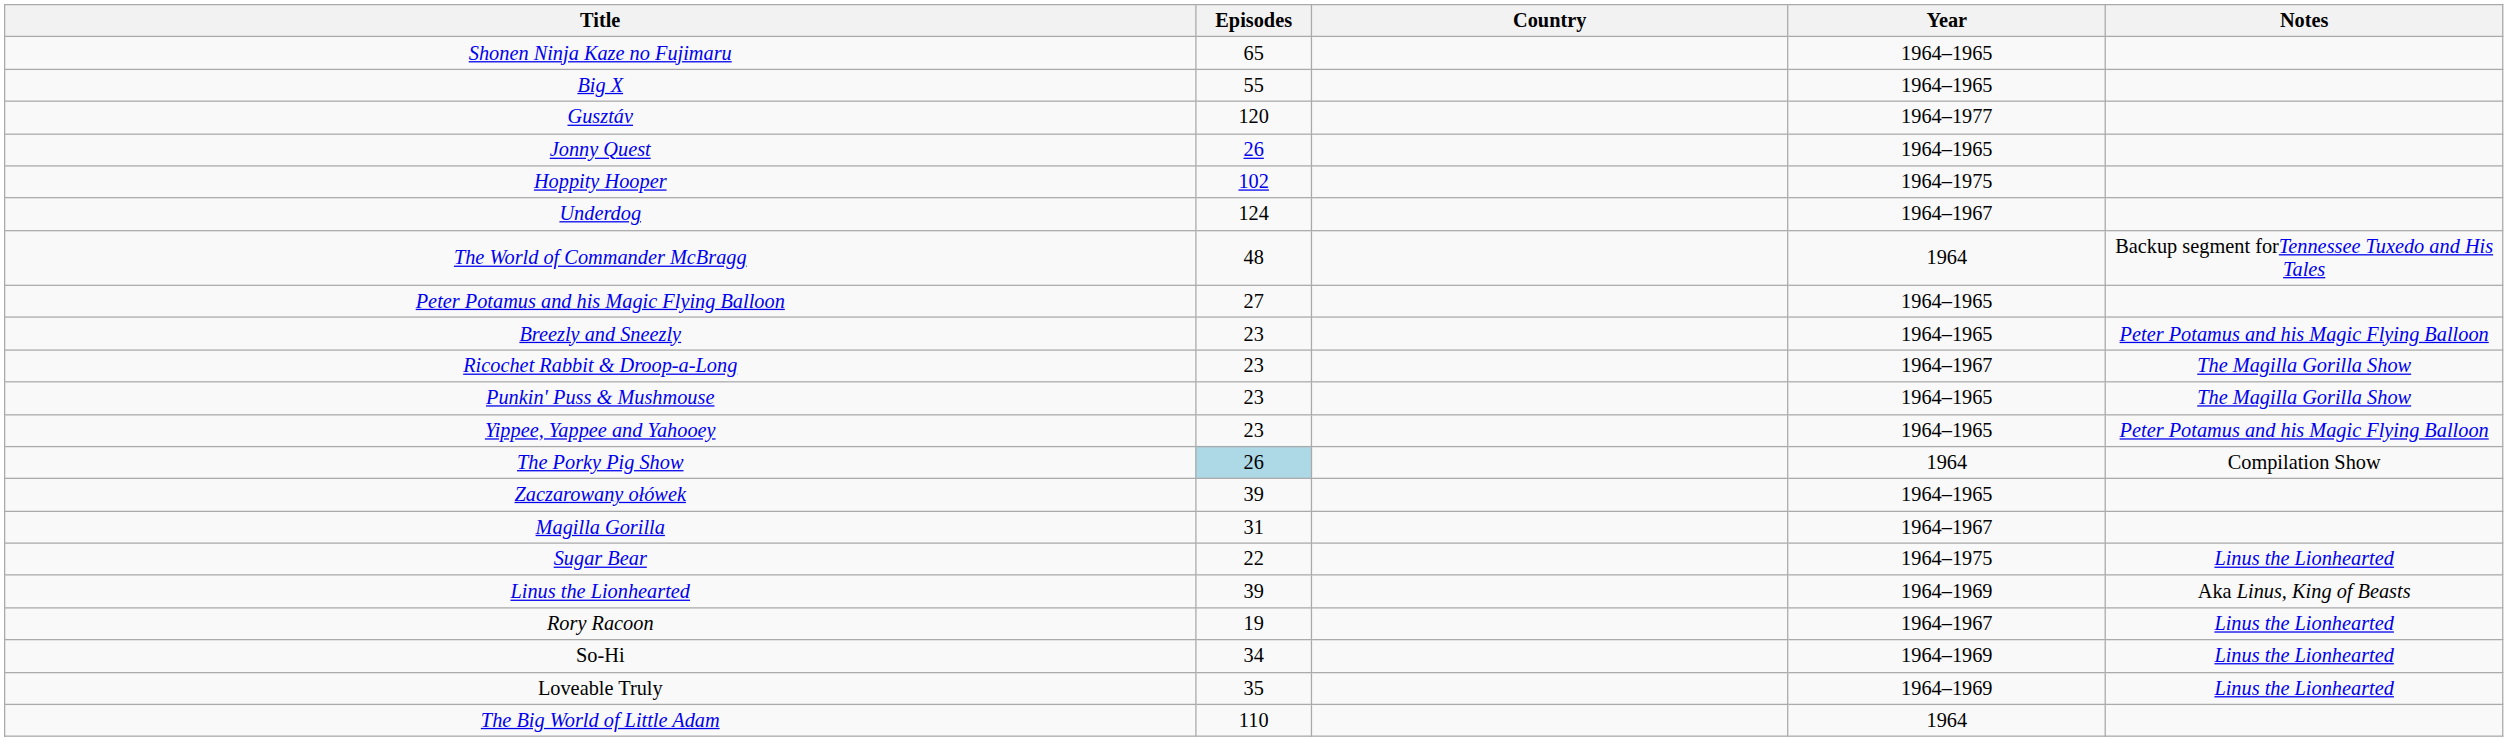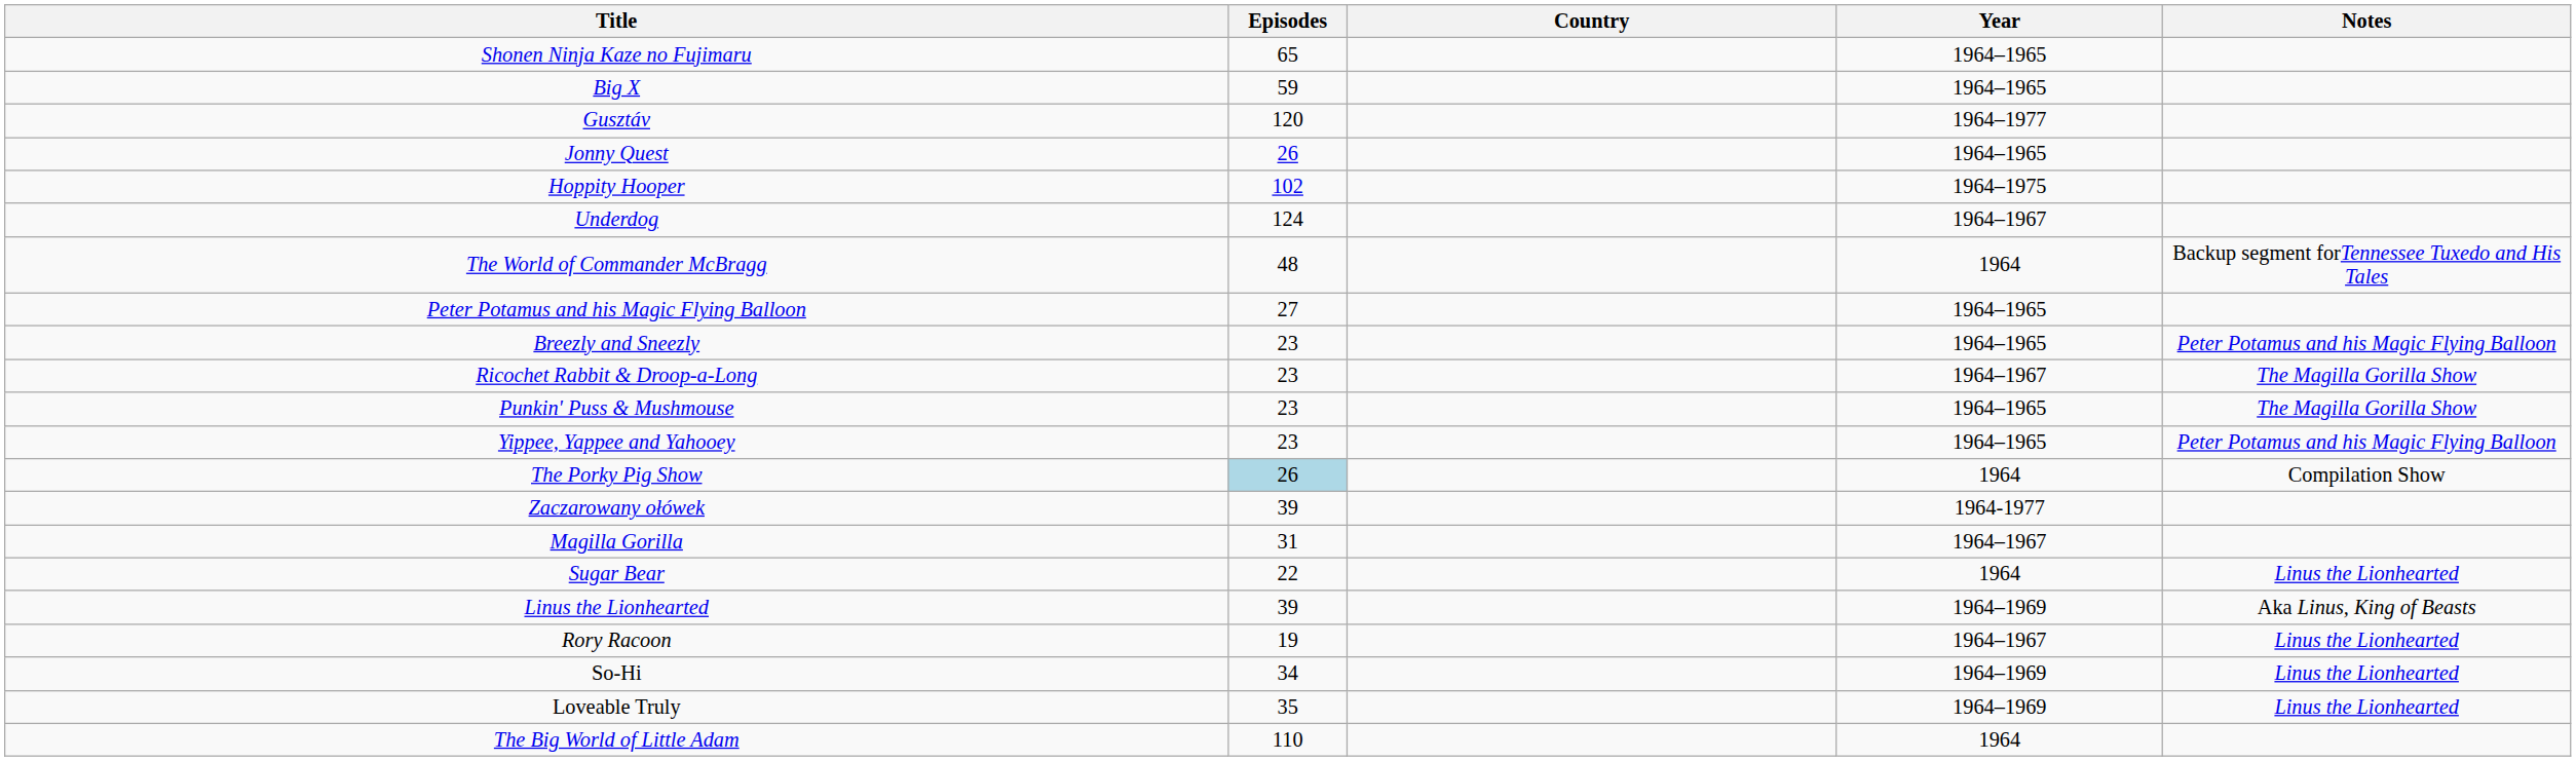 <table class="wikitable sortable" style="text-align:center;">
 <tr>
 <th width=30%>Title</th>
 <th width=2%>Episodes</th>
 <th width=12%>Country</th>
 <th width=8%>Year</th>
 <th width=10%>Notes</th>
 </tr>
 <tr>
 <td><em><a href='#'>Shonen Ninja Kaze no Fujimaru</a></em></td>
 <td>65</td>
 <td></td>
 <td>1964–1965</td>
 <td></td>
 </tr>
 <tr>
 <td><em><a href='#'>Big X</a></em></td>
-<td>55</td>
+<td>59</td>
 <td></td>
 <td>1964–1965</td>
 <td></td>
 </tr>
 <tr>
 <td><em><a href='#'>Gusztáv</a></em></td>
 <td>120</td>
 <td></td>
 <td>1964–1977</td>
 <td></td>
 </tr>
 <tr>
 <td><em><a href='#'>Jonny Quest</a></em></td>
 <td><a href='#'>26</a></td>
 <td></td>
 <td>1964–1965</td>
 <td></td>
 </tr>
 <tr>
 <td><em><a href='#'>Hoppity Hooper</a></em></td>
 <td><a href='#'>102</a></td>
 <td></td>
 <td>1964–1975</td>
 <td></td>
 </tr>
 <tr>
 <td><em><a href='#'>Underdog</a></em></td>
 <td>124</td>
 <td></td>
 <td>1964–1967</td>
 <td></td>
 </tr>
 <tr>
 <td><em><a href='#'>The World of Commander McBragg</a></em></td>
 <td>48</td>
 <td></td>
 <td>1964</td>
 <td>Backup segment for<em><a href='#'>Tennessee Tuxedo and His Tales</a></em></td>
 </tr>
 <tr>
 <td><em><a href='#'>Peter Potamus and his Magic Flying Balloon</a></em></td>
 <td>27</td>
 <td></td>
 <td>1964–1965</td>
 <td></td>
 </tr>
 <tr>
 <td><em><a href='#'>Breezly and Sneezly</a></em></td>
 <td>23</td>
 <td></td>
 <td>1964–1965</td>
 <td><em><a href='#'>Peter Potamus and his Magic Flying Balloon</a></em></td>
 </tr>
 <tr>
 <td><em><a href='#'>Ricochet Rabbit & Droop-a-Long</a></em></td>
 <td>23</td>
 <td></td>
 <td>1964–1967</td>
 <td><em><a href='#'>The Magilla Gorilla Show</a></em></td>
 </tr>
 <tr>
 <td><em><a href='#'>Punkin' Puss & Mushmouse</a></em></td>
 <td>23</td>
 <td></td>
 <td>1964–1965</td>
 <td><em><a href='#'>The Magilla Gorilla Show</a></em></td>
 </tr>
 <tr>
 <td><em><a href='#'>Yippee, Yappee and Yahooey</a></em></td>
 <td>23</td>
 <td></td>
 <td>1964–1965</td>
 <td><em><a href='#'>Peter Potamus and his Magic Flying Balloon</a></em></td>
 </tr>
 <tr>
 <td><em><a href='#'>The Porky Pig Show</a></em></td>
 <td style="background: lightblue;">26</td>
 <td></td>
 <td>1964</td>
 <td>Compilation Show</td>
 </tr>
 <tr>
 <td><em><a href='#'>Zaczarowany ołówek</a></em></td>
 <td>39</td>
 <td></td>
-<td>1964–1965</td>
+<td>1964-1977</td>
 <td></td>
 </tr>
 <tr>
 <td><em><a href='#'>Magilla Gorilla</a></em></td>
 <td>31</td>
 <td></td>
 <td>1964–1967</td>
 <td></td>
 </tr>
 <tr>
 <td><em><a href='#'>Sugar Bear</a></em></td>
 <td>22</td>
 <td></td>
-<td>1964–1975</td>
+<td>1964</td>
 <td><em><a href='#'>Linus the Lionhearted</a></em></td>
 </tr>
 <tr>
 <td><em><a href='#'>Linus the Lionhearted</a></em></td>
 <td>39</td>
 <td></td>
 <td>1964–1969</td>
 <td>Aka <em>Linus, King of Beasts</em></td>
 </tr>
 <tr>
 <td><em>Rory Racoon</em></td>
 <td>19</td>
 <td></td>
 <td>1964–1967</td>
 <td><em><a href='#'>Linus the Lionhearted</a></em></td>
 </tr>
 <tr>
 <td>So-Hi</td>
 <td>34</td>
 <td></td>
 <td>1964–1969</td>
 <td><em><a href='#'>Linus the Lionhearted</a></em></td>
 </tr>
 <tr>
 <td>Loveable Truly</td>
 <td>35</td>
 <td></td>
 <td>1964–1969</td>
 <td><em><a href='#'>Linus the Lionhearted</a></em></td>
 </tr>
 <tr>
 <td><em><a href='#'>The Big World of Little Adam</a></em></td>
 <td>110</td>
 <td></td>
 <td>1964</td>
 <td></td>
 </tr>
 </table>
